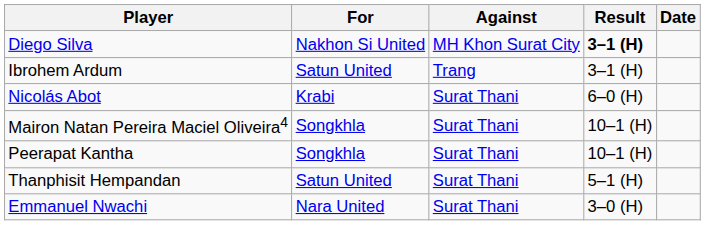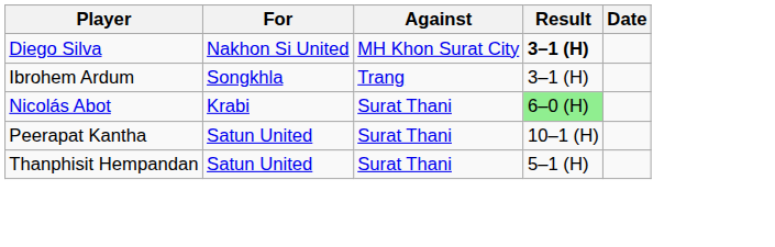 <table class="wikitable">
 <tr>
 <th>Player</th>
 <th>For</th>
 <th>Against</th>
 <th>Result</th>
 <th>Date</th>
 </tr>
 <tr>
 <td> <a href='#'>Diego Silva</a></td>
 <td><a href='#'>Nakhon Si United</a></td>
 <td><a href='#'>MH Khon Surat City</a></td>
 <td><strong>3–1 (H)</strong></td>
 <td></td>
 </tr>
 <tr>
 <td> Ibrohem Ardum</td>
-<td><a href='#'>Satun United</a></td>
+<td><a href='#'>Songkhla</a></td>
 <td><a href='#'>Trang</a></td>
 <td>3–1 (H)</td>
 <td></td>
 </tr>
 <tr>
 <td> <a href='#'>Nicolás Abot</a></td>
 <td><a href='#'>Krabi</a></td>
 <td><a href='#'>Surat Thani</a></td>
-<td>6–0 (H)</td>
-<td></td>
-</tr>
-<tr>
-<td> Mairon Natan Pereira Maciel Oliveira<sup>4</sup></td>
-<td><a href='#'>Songkhla</a></td>
-<td><a href='#'>Surat Thani</a></td>
-<td>10–1 (H)</td>
+<td style="background: lightgreen;">6–0 (H)</td>
 <td></td>
 </tr>
 <tr>
 <td> Peerapat Kantha</td>
-<td><a href='#'>Songkhla</a></td>
+<td><a href='#'>Satun United</a></td>
 <td><a href='#'>Surat Thani</a></td>
 <td>10–1 (H)</td>
 <td></td>
 </tr>
 <tr>
 <td> Thanphisit Hempandan</td>
 <td><a href='#'>Satun United</a></td>
 <td><a href='#'>Surat Thani</a></td>
 <td>5–1 (H)</td>
 <td></td>
 </tr>
-<tr>
-<td> <a href='#'>Emmanuel Nwachi</a></td>
-<td><a href='#'>Nara United</a></td>
-<td><a href='#'>Surat Thani</a></td>
-<td>3–0 (H)</td>
-<td></td>
-</tr>
 </table>
